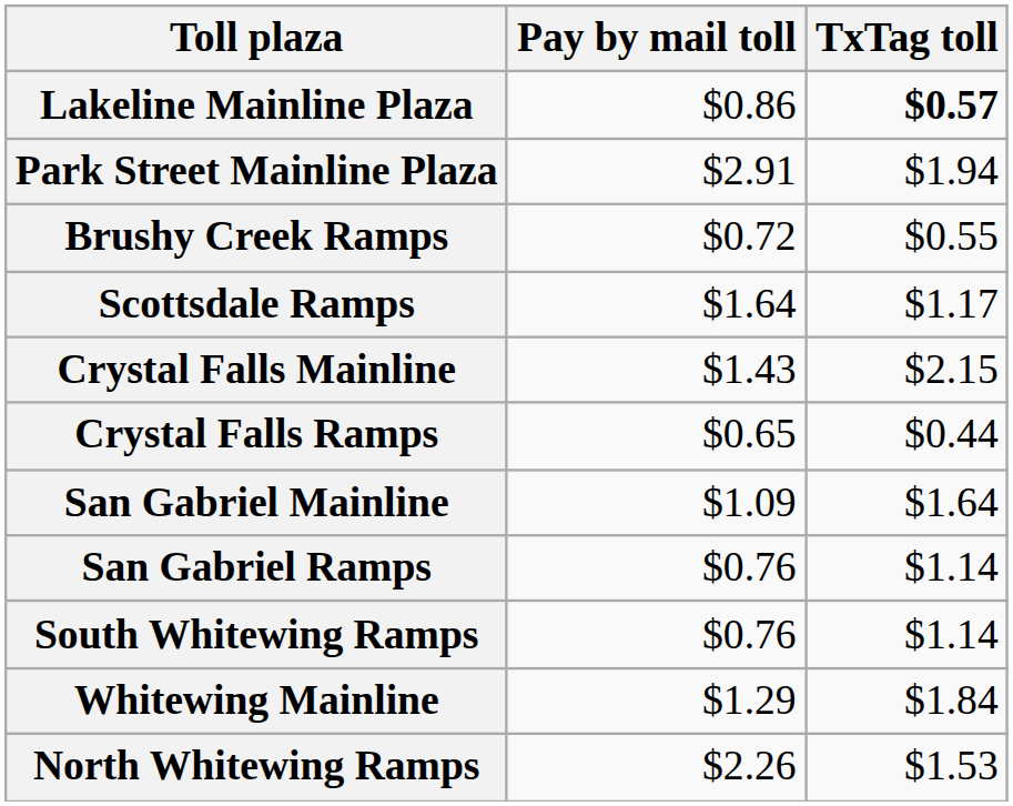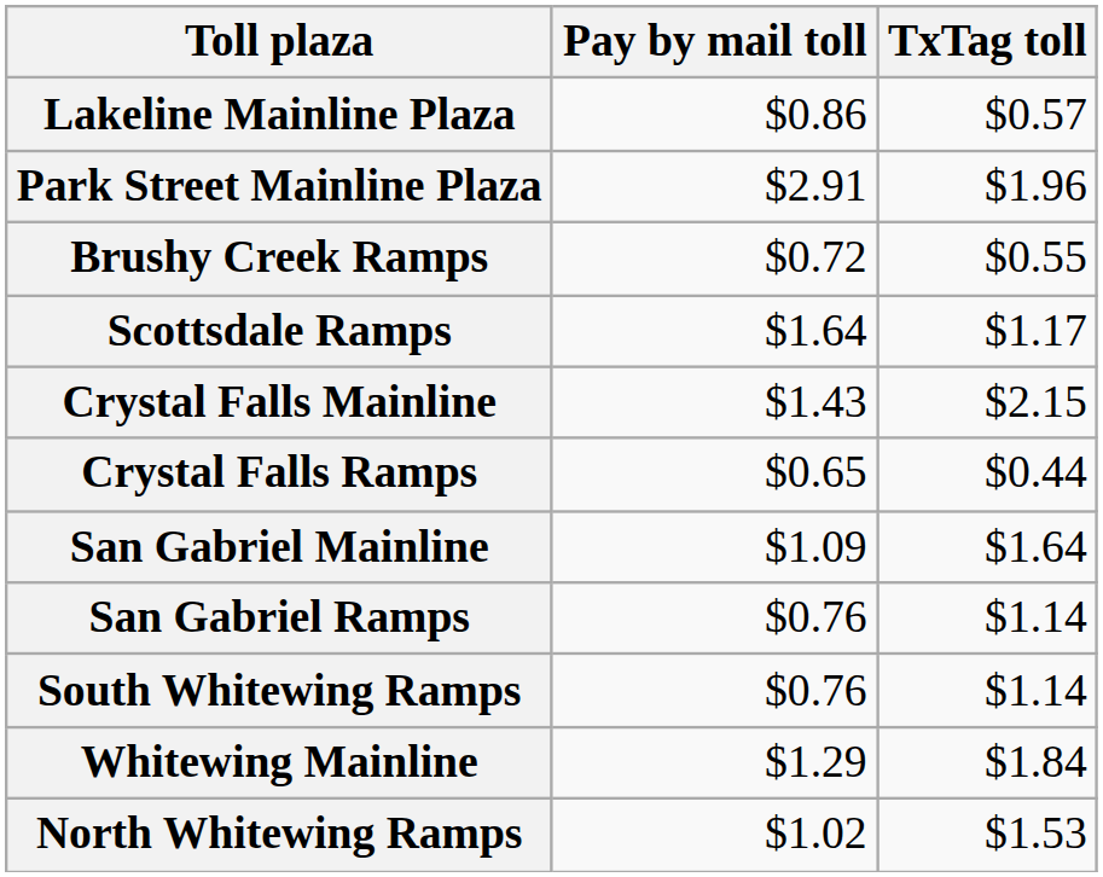 <table class="wikitable plainrowheaders" style="text-align:right">
 <tr>
 <th scope="col">Toll plaza</th>
 <th scope="col">Pay by mail toll</th>
 <th scope="col">TxTag toll</th>
 </tr>
 <tr>
 <th scope="row">Lakeline Mainline Plaza</th>
 <td>$0.86</td>
-<td><strong>$0.57</strong></td>
+<td>$0.57</td>
 </tr>
 <tr>
 <th scope="row">Park Street Mainline Plaza</th>
 <td>$2.91</td>
-<td>$1.94</td>
+<td>$1.96</td>
 </tr>
 <tr>
 <th scope="row">Brushy Creek Ramps</th>
 <td>$0.72</td>
 <td>$0.55</td>
 </tr>
 <tr>
 <th scope="row">Scottsdale Ramps</th>
 <td>$1.64</td>
 <td>$1.17</td>
 </tr>
 <tr>
 <th scope="row">Crystal Falls Mainline</th>
 <td>$1.43</td>
 <td>$2.15</td>
 </tr>
 <tr>
 <th scope="row">Crystal Falls Ramps</th>
 <td>$0.65</td>
 <td>$0.44</td>
 </tr>
 <tr>
 <th scope="row">San Gabriel Mainline</th>
 <td>$1.09</td>
 <td>$1.64</td>
 </tr>
 <tr>
 <th scope="row">San Gabriel Ramps</th>
 <td>$0.76</td>
 <td>$1.14</td>
 </tr>
 <tr>
 <th scope="row">South Whitewing Ramps</th>
 <td>$0.76</td>
 <td>$1.14</td>
 </tr>
 <tr>
 <th scope="row">Whitewing Mainline</th>
 <td>$1.29</td>
 <td>$1.84</td>
 </tr>
 <tr>
 <th scope="row">North Whitewing Ramps</th>
-<td>$2.26</td>
+<td>$1.02</td>
 <td>$1.53</td>
 </tr>
 </table>
